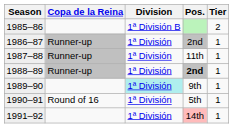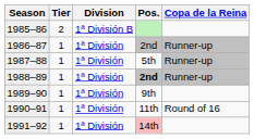 <table class="wikitable" style="font-size:85%">
 <tr>
 <th>Season</th>
-<th><a href='#'>Copa de la Reina</a></th>
+<th>Tier</th>
 <th>Division</th>
 <th>Pos.</th>
-<th>Tier</th>
+<th><a href='#'>Copa de la Reina</a></th>
 </tr>
 <tr>
 <td style="background:#efefef;">1985–86</td>
-<td></td>
+<td align="center">2</td>
 <td><a href='#'>1ª División B</a></td>
 <td align="center" bgcolor=BBF3BB></td>
-<td align="center">2</td>
+<td></td>
 </tr>
 <tr>
 <td style="background:#efefef;">1986–87</td>
-<td bgcolor=silver>Runner-up</td>
+<td align="center">1</td>
 <td><a href='#'>1ª División</a></td>
 <td align=center bgcolor=silver>2nd</td>
-<td align="center">1</td>
+<td bgcolor=silver>Runner-up</td>
 </tr>
 <tr>
 <td style="background:#efefef;">1987–88</td>
+<td align="center">1</td>
+<td><a href='#'>1ª División</a></td>
+<td align=center>5th</td>
 <td bgcolor=silver>Runner-up</td>
-<td><a href='#'>1ª División</a></td>
-<td align=center>11th</td>
-<td align="center">1</td>
 </tr>
 <tr>
 <td style="background:#efefef;">1988–89</td>
-<td bgcolor=silver>Runner-up</td>
+<td align="center">1</td>
 <td><a href='#'>1ª División</a></td>
 <td align=center bgcolor=silver><strong>2nd</strong></td>
-<td align="center">1</td>
+<td bgcolor=silver>Runner-up</td>
 </tr>
 <tr>
 <td style="background:#efefef;">1989–90</td>
+<td align="center">1</td>
+<td><a href='#'>1ª División</a></td>
+<td align=center>9th</td>
 <td></td>
-<td style="background: paleturquoise;"><a href='#'>1ª División</a></td>
-<td align=center>9th</td>
-<td align="center">1</td>
 </tr>
 <tr>
 <td style="background:#efefef;">1990–91</td>
+<td align="center">1</td>
+<td><a href='#'>1ª División</a></td>
+<td align=center>11th</td>
 <td>Round of 16</td>
-<td><a href='#'>1ª División</a></td>
-<td align=center>5th</td>
-<td align="center">1</td>
 </tr>
 <tr>
 <td style="background:#efefef;">1991–92</td>
-<td></td>
+<td align="center">1</td>
 <td><a href='#'>1ª División</a></td>
 <td align=center bgcolor=#FFBBBB>14th</td>
-<td align="center">1</td>
+<td></td>
 </tr>
 </table>
